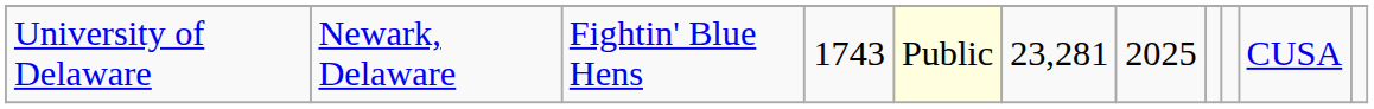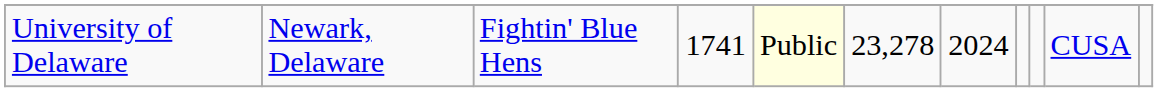 <table class="sortable wikitable">
 <tr>
 </tr>
 <tr>
 <td><a href='#'>University of Delaware</a></td>
 <td><a href='#'>Newark, Delaware</a></td>
 <td><a href='#'>Fightin' Blue Hens</a></td>
-<td>1743</td>
+<td>1741</td>
 <td style="background: lightyellow;">Public</td>
-<td>23,281</td>
-<td>2025</td>
+<td>23,278</td>
+<td>2024</td>
 <td></td>
 <td></td>
 <td><a href='#'>CUSA</a></td>
 <td></td>
 </tr>
 </table>
